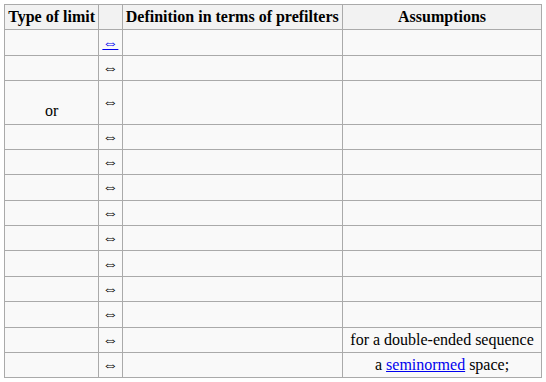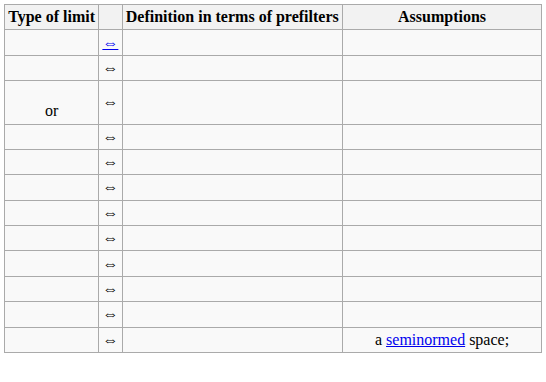 <table class="wikitable" style="text-align:center;">
 <tr>
 <th>Type of limit</th>
 <th></th>
 <th>Definition in terms of prefilters</th>
 <th>Assumptions</th>
 </tr>
 <tr>
 <td style=></td>
 <td><a href='#'>⇔</a></td>
 <td style='text-align:left;'></td>
 <td></td>
 </tr>
 <tr>
 <td></td>
 <td>⇔</td>
 <td style='text-align:left;'></td>
 <td></td>
 </tr>
 <tr>
 <td><br>or<br></td>
 <td>⇔</td>
 <td style='text-align:left;'></td>
 <td></td>
 </tr>
 <tr>
 <td></td>
 <td>⇔</td>
 <td style='text-align:left;'></td>
 <td></td>
 </tr>
 <tr>
 <td></td>
 <td>⇔</td>
 <td style='text-align:left;'></td>
 <td></td>
 </tr>
 <tr>
 <td></td>
 <td>⇔</td>
 <td style='text-align:left;'></td>
 <td></td>
 </tr>
 <tr>
 <td></td>
 <td>⇔</td>
 <td style='text-align:left;'></td>
 <td></td>
 </tr>
 <tr>
 <td></td>
 <td>⇔</td>
 <td style='text-align:left;'></td>
 <td></td>
 </tr>
 <tr>
 <td></td>
 <td>⇔</td>
 <td style='text-align:left;'></td>
 <td></td>
 </tr>
 <tr>
 <td></td>
 <td>⇔</td>
 <td style='text-align:left;'></td>
 <td></td>
 </tr>
 <tr>
 <td></td>
 <td>⇔</td>
 <td style='text-align:left;'></td>
 <td></td>
 </tr>
 <tr>
 <td></td>
 <td>⇔</td>
 <td style='text-align:left;'></td>
-<td> for a double-ended sequence</td>
-</tr>
-<tr>
-<td></td>
-<td>⇔</td>
-<td style='text-align:left;'></td>
 <td style="padding-left:2em; padding-right:2em;"> a <a href='#'>seminormed</a> space; </td>
 </tr>
 </table>
